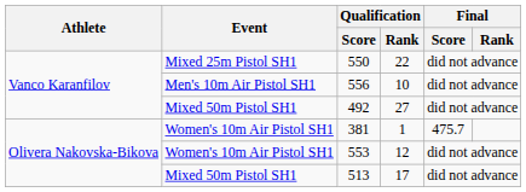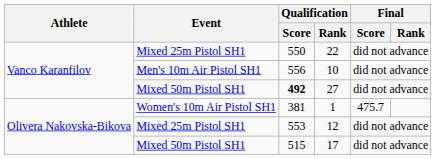 <table class=wikitable>
 <tr>
 <th rowspan="2">Athlete</th>
 <th rowspan="2">Event</th>
 <th colspan="2">Qualification</th>
 <th colspan="2">Final</th>
 </tr>
 <tr>
 <th>Score</th>
 <th>Rank</th>
 <th>Score</th>
 <th>Rank</th>
 </tr>
 <tr align=center>
 <td align=left rowspan=3><a href='#'>Vanco Karanfilov</a></td>
 <td align=left><a href='#'>Mixed 25m Pistol SH1</a></td>
 <td>550</td>
 <td>22</td>
 <td colspan=2>did not advance</td>
 </tr>
 <tr align=center>
 <td align=left><a href='#'>Men's 10m Air Pistol SH1</a></td>
 <td>556</td>
 <td>10</td>
 <td colspan=2>did not advance</td>
 </tr>
 <tr align=center>
 <td align=left><a href='#'>Mixed 50m Pistol SH1</a></td>
-<td>492</td>
+<td><strong>492</strong></td>
 <td>27</td>
 <td colspan=2>did not advance</td>
 </tr>
 <tr align=center>
 <td align=left rowspan=3><a href='#'>Olivera Nakovska-Bikova</a></td>
 <td align=left><a href='#'>Women's 10m Air Pistol SH1</a></td>
 <td>381 </td>
 <td>1</td>
 <td>475.7 </td>
 <td></td>
 </tr>
 <tr align=center>
-<td align=left><a href='#'>Women's 10m Air Pistol SH1</a></td>
+<td align=left><a href='#'>Mixed 25m Pistol SH1</a></td>
 <td>553</td>
 <td>12</td>
 <td colspan=2>did not advance</td>
 </tr>
 <tr align=center>
 <td align=left><a href='#'>Mixed 50m Pistol SH1</a></td>
-<td>513</td>
+<td>515</td>
 <td>17</td>
 <td colspan=2>did not advance</td>
 </tr>
 </table>
